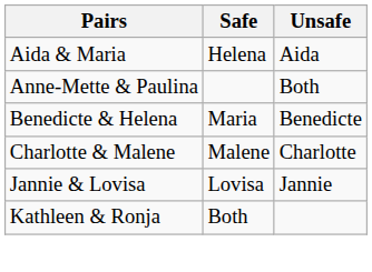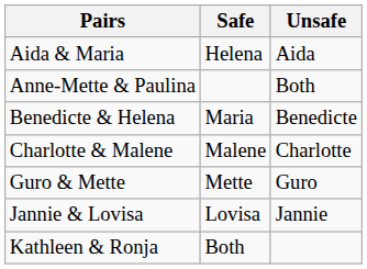 <table class="wikitable">
 <tr>
 <th>Pairs</th>
 <th>Safe</th>
 <th>Unsafe</th>
 </tr>
 <tr>
 <td>Aida & Maria</td>
 <td>Helena</td>
 <td>Aida</td>
 </tr>
 <tr>
 <td>Anne-Mette & Paulina</td>
 <td></td>
 <td>Both</td>
 </tr>
 <tr>
 <td>Benedicte & Helena</td>
 <td>Maria</td>
 <td>Benedicte</td>
 </tr>
 <tr>
 <td>Charlotte & Malene</td>
 <td>Malene</td>
 <td>Charlotte</td>
 </tr>
 <tr>
+<td>Guro & Mette</td>
+<td>Mette</td>
+<td>Guro</td>
+</tr>
+<tr>
 <td>Jannie & Lovisa</td>
 <td>Lovisa</td>
 <td>Jannie</td>
 </tr>
 <tr>
 <td>Kathleen & Ronja</td>
 <td>Both</td>
 <td></td>
 </tr>
 </table>
